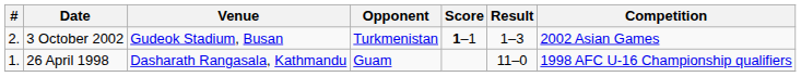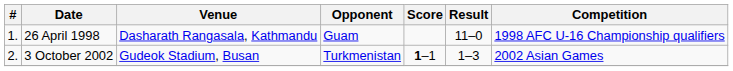 <table class="wikitable" style="font-size:95%">
 <tr>
 <th>#</th>
 <th>Date</th>
 <th>Venue</th>
 <th>Opponent</th>
 <th>Score</th>
 <th>Result</th>
 <th>Competition</th>
 </tr>
 <tr>
+<td>1.</td>
+<td>26 April 1998</td>
+<td><a href='#'>Dasharath Rangasala</a>, <a href='#'>Kathmandu</a></td>
+<td> <a href='#'>Guam</a></td>
+<td style="text-align:center;"></td>
+<td style="text-align:center;">11–0</td>
+<td><a href='#'>1998 AFC U-16 Championship qualifiers</a></td>
+</tr>
+<tr>
 <td>2.</td>
 <td>3 October 2002</td>
 <td><a href='#'>Gudeok Stadium</a>, <a href='#'>Busan</a></td>
 <td> <a href='#'>Turkmenistan</a></td>
 <td style="text-align:center;"><strong>1</strong>–1</td>
 <td style="text-align:center;">1–3</td>
 <td><a href='#'>2002 Asian Games</a></td>
 </tr>
 <tr>
-<td>1.</td>
-<td>26 April 1998</td>
-<td><a href='#'>Dasharath Rangasala</a>, <a href='#'>Kathmandu</a></td>
-<td> <a href='#'>Guam</a></td>
-<td style="text-align:center;"></td>
-<td style="text-align:center;">11–0</td>
-<td><a href='#'>1998 AFC U-16 Championship qualifiers</a></td>
-</tr>
-<tr>
 </tr>
 </table>
